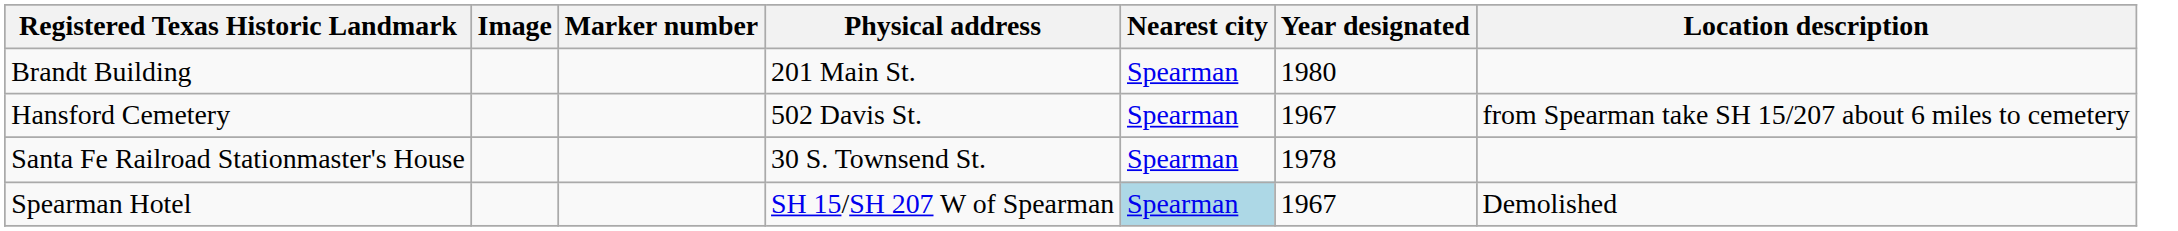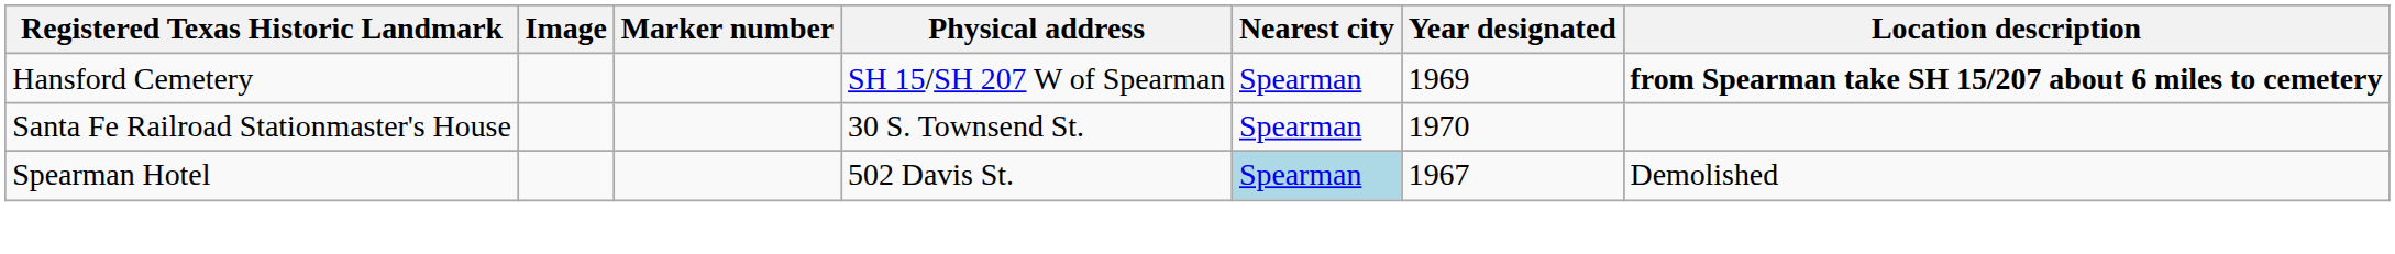 <table class="wikitable sortable">
 <tr>
 <th>Registered Texas Historic Landmark</th>
 <th>Image</th>
 <th>Marker number</th>
 <th>Physical address</th>
 <th>Nearest city</th>
 <th>Year designated</th>
 <th>Location description</th>
 </tr>
 <tr>
-<td>Brandt Building</td>
-<td></td>
-<td></td>
-<td>201 Main St.<br></td>
-<td><a href='#'>Spearman</a></td>
-<td>1980</td>
-<td></td>
-</tr>
-<tr>
 <td>Hansford Cemetery</td>
 <td></td>
 <td></td>
-<td>502 Davis St.<br></td>
+<td><a href='#'>SH 15</a>/<a href='#'>SH 207</a>  W of Spearman<br></td>
 <td><a href='#'>Spearman</a></td>
-<td>1967</td>
-<td>from Spearman take SH 15/207 about 6 miles to cemetery</td>
+<td>1969</td>
+<td><strong>from Spearman take SH 15/207 about 6 miles to cemetery</strong></td>
 </tr>
 <tr>
 <td>Santa Fe Railroad Stationmaster's House</td>
 <td></td>
 <td></td>
 <td>30 S. Townsend St.<br></td>
 <td><a href='#'>Spearman</a></td>
-<td>1978</td>
+<td>1970</td>
 <td></td>
 </tr>
 <tr>
 <td>Spearman Hotel</td>
 <td></td>
 <td></td>
-<td><a href='#'>SH 15</a>/<a href='#'>SH 207</a>  W of Spearman<br></td>
+<td>502 Davis St.<br></td>
 <td style="background: lightblue;"><a href='#'>Spearman</a></td>
 <td>1967</td>
 <td>Demolished</td>
 </tr>
 </table>
